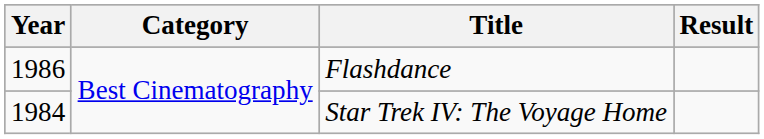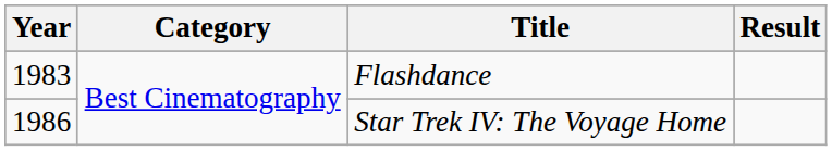 <table class="wikitable">
 <tr>
 <th>Year</th>
 <th>Category</th>
 <th>Title</th>
 <th>Result</th>
 </tr>
 <tr>
-<td>1986</td>
+<td>1983</td>
 <td rowspan=2><a href='#'>Best Cinematography</a></td>
 <td><em>Flashdance</em></td>
 <td></td>
 </tr>
 <tr>
-<td>1984</td>
+<td>1986</td>
 <td><em>Star Trek IV: The Voyage Home</em></td>
 <td></td>
 </tr>
 </table>
